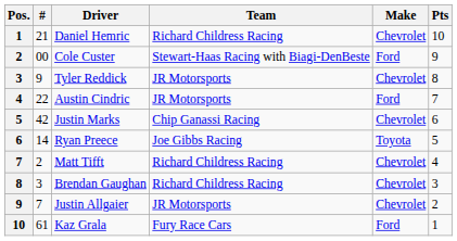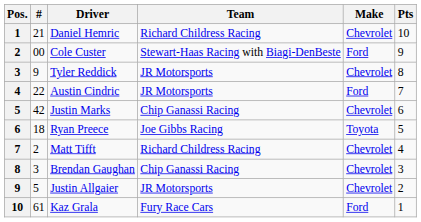 <table class="wikitable" style="font-size:95%">
 <tr>
 <th>Pos.</th>
 <th>#</th>
 <th>Driver</th>
 <th>Team</th>
 <th>Make</th>
 <th>Pts</th>
 </tr>
 <tr>
 <th>1</th>
 <td>21</td>
 <td><a href='#'>Daniel Hemric</a></td>
 <td><a href='#'>Richard Childress Racing</a></td>
 <td><a href='#'>Chevrolet</a></td>
 <td>10</td>
 </tr>
 <tr>
 <th>2</th>
 <td>00</td>
 <td><a href='#'>Cole Custer</a></td>
 <td><a href='#'>Stewart-Haas Racing</a> with <a href='#'>Biagi-DenBeste</a></td>
 <td><a href='#'>Ford</a></td>
 <td>9</td>
 </tr>
 <tr>
 <th>3</th>
 <td>9</td>
 <td><a href='#'>Tyler Reddick</a></td>
 <td><a href='#'>JR Motorsports</a></td>
 <td><a href='#'>Chevrolet</a></td>
 <td>8</td>
 </tr>
 <tr>
 <th>4</th>
 <td>22</td>
 <td><a href='#'>Austin Cindric</a></td>
 <td><a href='#'>JR Motorsports</a></td>
 <td><a href='#'>Ford</a></td>
 <td>7</td>
 </tr>
 <tr>
 <th>5</th>
 <td>42</td>
 <td><a href='#'>Justin Marks</a></td>
 <td><a href='#'>Chip Ganassi Racing</a></td>
 <td><a href='#'>Chevrolet</a></td>
 <td>6</td>
 </tr>
 <tr>
 <th>6</th>
-<td>14</td>
+<td>18</td>
 <td><a href='#'>Ryan Preece</a></td>
 <td><a href='#'>Joe Gibbs Racing</a></td>
 <td><a href='#'>Toyota</a></td>
 <td>5</td>
 </tr>
 <tr>
 <th>7</th>
 <td>2</td>
 <td><a href='#'>Matt Tifft</a></td>
 <td><a href='#'>Richard Childress Racing</a></td>
 <td><a href='#'>Chevrolet</a></td>
 <td>4</td>
 </tr>
 <tr>
 <th>8</th>
 <td>3</td>
 <td><a href='#'>Brendan Gaughan</a></td>
-<td><a href='#'>Richard Childress Racing</a></td>
+<td><a href='#'>Chip Ganassi Racing</a></td>
 <td><a href='#'>Chevrolet</a></td>
 <td>3</td>
 </tr>
 <tr>
 <th>9</th>
-<td>7</td>
+<td>5</td>
 <td><a href='#'>Justin Allgaier</a></td>
 <td><a href='#'>JR Motorsports</a></td>
 <td><a href='#'>Chevrolet</a></td>
 <td>2</td>
 </tr>
 <tr>
 <th>10</th>
 <td>61</td>
 <td><a href='#'>Kaz Grala</a></td>
 <td><a href='#'>Fury Race Cars</a></td>
 <td><a href='#'>Ford</a></td>
 <td>1</td>
 </tr>
 </table>
